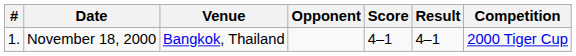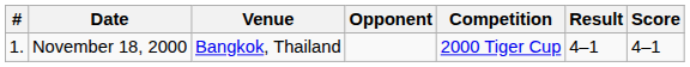 <table class="wikitable">
 <tr>
 <th>#</th>
 <th>Date</th>
 <th>Venue</th>
 <th>Opponent</th>
+<th>Competition</th>
+<th>Result</th>
 <th>Score</th>
-<th>Result</th>
-<th>Competition</th>
 </tr>
 <tr>
 <td>1.</td>
 <td>November 18, 2000</td>
 <td><a href='#'>Bangkok</a>, Thailand</td>
 <td></td>
+<td><a href='#'>2000 Tiger Cup</a></td>
 <td>4–1</td>
 <td>4–1</td>
-<td><a href='#'>2000 Tiger Cup</a></td>
 </tr>
 </table>
